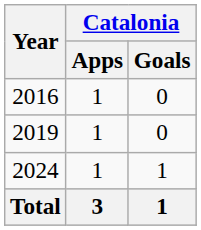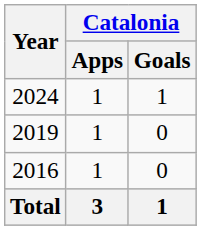 <table class="wikitable" style="text-align:center">
 <tr>
 <th rowspan="2">Year</th>
 <th colspan="2"><a href='#'>Catalonia</a></th>
 </tr>
 <tr>
 <th>Apps</th>
 <th>Goals</th>
 </tr>
 <tr>
-<td>2016</td>
+<td>2024</td>
 <td>1</td>
-<td>0</td>
+<td>1</td>
 </tr>
 <tr>
 <td>2019</td>
 <td>1</td>
 <td>0</td>
 </tr>
 <tr>
-<td>2024</td>
+<td>2016</td>
 <td>1</td>
-<td>1</td>
+<td>0</td>
 </tr>
 <tr>
 <th>Total</th>
 <th>3</th>
 <th>1</th>
 </tr>
 </table>
